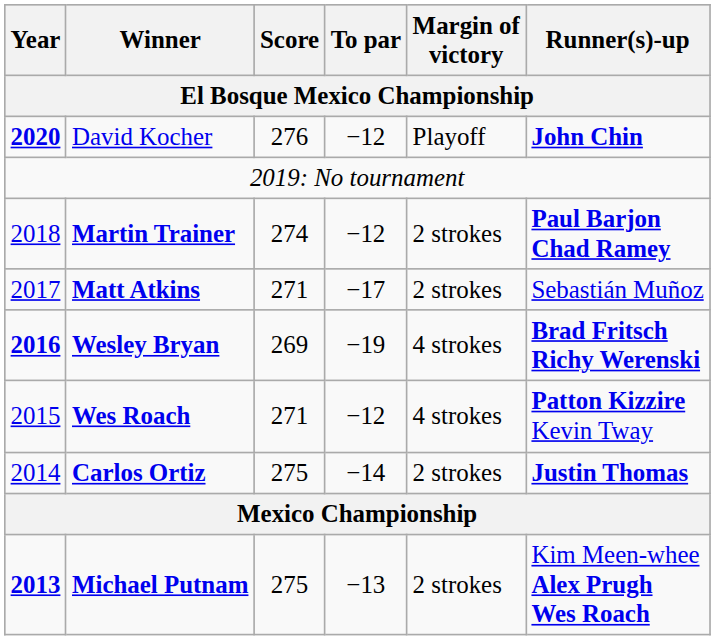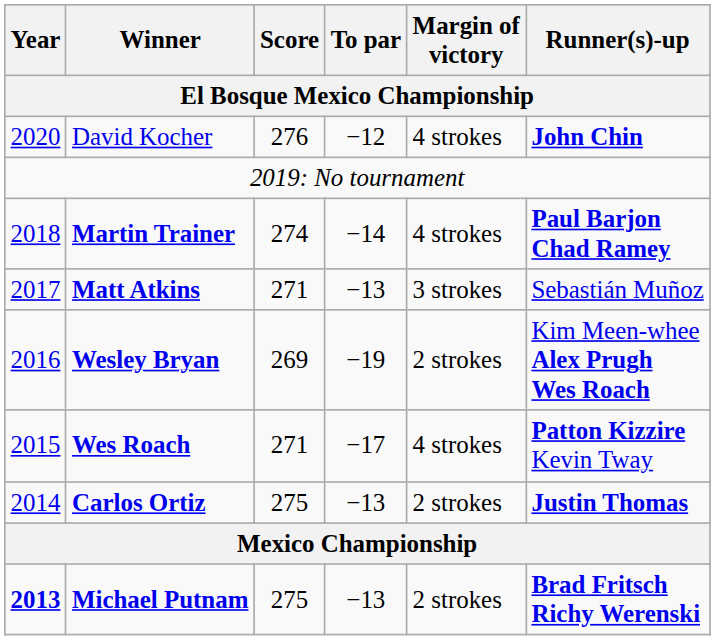 <table class=wikitable style=font-size:95%>
 <tr>
 <th>Year</th>
 <th>Winner</th>
 <th>Score</th>
 <th>To par</th>
 <th>Margin of<br>victory</th>
 <th>Runner(s)-up</th>
 </tr>
 <tr>
 <th colspan=7>El Bosque Mexico Championship</th>
 </tr>
 <tr>
-<td><strong><a href='#'>2020</a></strong></td>
+<td><a href='#'>2020</a></td>
 <td> <a href='#'>David Kocher</a></td>
 <td align=center>276</td>
 <td align=center>−12</td>
-<td>Playoff</td>
+<td>4 strokes</td>
 <td> <strong><a href='#'>John Chin</a></strong></td>
 </tr>
 <tr>
 <td colspan=7 align=center><em>2019: No tournament</em></td>
 </tr>
 <tr>
 <td><a href='#'>2018</a></td>
 <td> <strong><a href='#'>Martin Trainer</a></strong></td>
 <td align=center>274</td>
-<td align=center>−12</td>
-<td>2 strokes</td>
+<td align=center>−14</td>
+<td>4 strokes</td>
 <td> <strong><a href='#'>Paul Barjon</a></strong><br> <strong><a href='#'>Chad Ramey</a></strong></td>
 </tr>
 <tr>
 <td><a href='#'>2017</a></td>
 <td> <strong><a href='#'>Matt Atkins</a></strong></td>
 <td align=center>271</td>
-<td align=center>−17</td>
-<td>2 strokes</td>
+<td align=center>−13</td>
+<td>3 strokes</td>
 <td> <a href='#'>Sebastián Muñoz</a></td>
 </tr>
 <tr>
-<td><strong><a href='#'>2016</a></strong></td>
+<td><a href='#'>2016</a></td>
 <td> <strong><a href='#'>Wesley Bryan</a></strong></td>
 <td align=center>269</td>
 <td align=center>−19</td>
-<td>4 strokes</td>
-<td> <strong><a href='#'>Brad Fritsch</a></strong><br> <strong><a href='#'>Richy Werenski</a></strong></td>
+<td>2 strokes</td>
+<td> <a href='#'>Kim Meen-whee</a><br> <strong><a href='#'>Alex Prugh</a></strong><br> <strong><a href='#'>Wes Roach</a></strong></td>
 </tr>
 <tr>
 <td><a href='#'>2015</a></td>
 <td> <strong><a href='#'>Wes Roach</a></strong></td>
 <td align=center>271</td>
-<td align=center>−12</td>
+<td align=center>−17</td>
 <td>4 strokes</td>
 <td> <strong><a href='#'>Patton Kizzire</a></strong><br> <a href='#'>Kevin Tway</a></td>
 </tr>
 <tr>
 <td><a href='#'>2014</a></td>
 <td> <strong><a href='#'>Carlos Ortiz</a></strong></td>
 <td align=center>275</td>
-<td align=center>−14</td>
+<td align=center>−13</td>
 <td>2 strokes</td>
 <td> <strong><a href='#'>Justin Thomas</a></strong></td>
 </tr>
 <tr>
 <th colspan=7>Mexico Championship</th>
 </tr>
 <tr>
 <td><strong><a href='#'>2013</a></strong></td>
 <td> <strong><a href='#'>Michael Putnam</a></strong></td>
 <td align=center>275</td>
 <td align=center>−13</td>
 <td>2 strokes</td>
-<td> <a href='#'>Kim Meen-whee</a><br> <strong><a href='#'>Alex Prugh</a></strong><br> <strong><a href='#'>Wes Roach</a></strong></td>
+<td> <strong><a href='#'>Brad Fritsch</a></strong><br> <strong><a href='#'>Richy Werenski</a></strong></td>
 </tr>
 </table>
